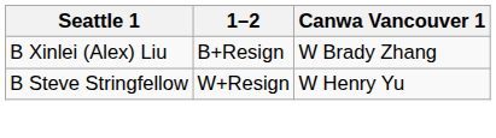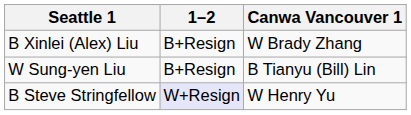 <table class="wikitable">
 <tr>
 <th>Seattle 1</th>
 <th>1–2</th>
 <th>Canwa Vancouver 1</th>
 </tr>
 <tr>
 <td>B Xinlei (Alex) Liu</td>
 <td>B+Resign</td>
 <td>W Brady Zhang</td>
 </tr>
 <tr>
+<td>W Sung-yen Liu</td>
+<td>B+Resign</td>
+<td>B Tianyu (Bill) Lin</td>
+</tr>
+<tr>
 <td>B Steve Stringfellow</td>
-<td>W+Resign</td>
+<td style="background: lavender;">W+Resign</td>
 <td>W Henry Yu</td>
 </tr>
 </table>
